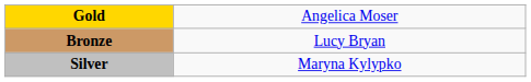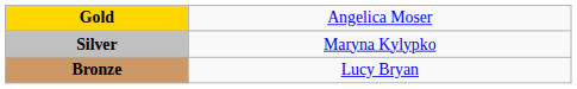 <table class="wikitable" style="text-align:center; " width="35%">
 <tr>
 <td bgcolor="gold"><strong>Gold</strong></td>
 <td><a href='#'>Angelica Moser</a><br>  <small><em></em></small></td>
 </tr>
 <tr>
+<td bgcolor="silver"><strong>Silver</strong></td>
+<td><a href='#'>Maryna Kylypko</a><br>  <small><em></em></small></td>
+</tr>
+<tr>
 <td bgcolor="CC9966"><strong>Bronze</strong></td>
 <td><a href='#'>Lucy Bryan</a><br>  <small><em></em></small></td>
 </tr>
-<tr>
-<td bgcolor="silver"><strong>Silver</strong></td>
-<td><a href='#'>Maryna Kylypko</a><br>  <small><em></em></small></td>
-</tr>
 </table>
